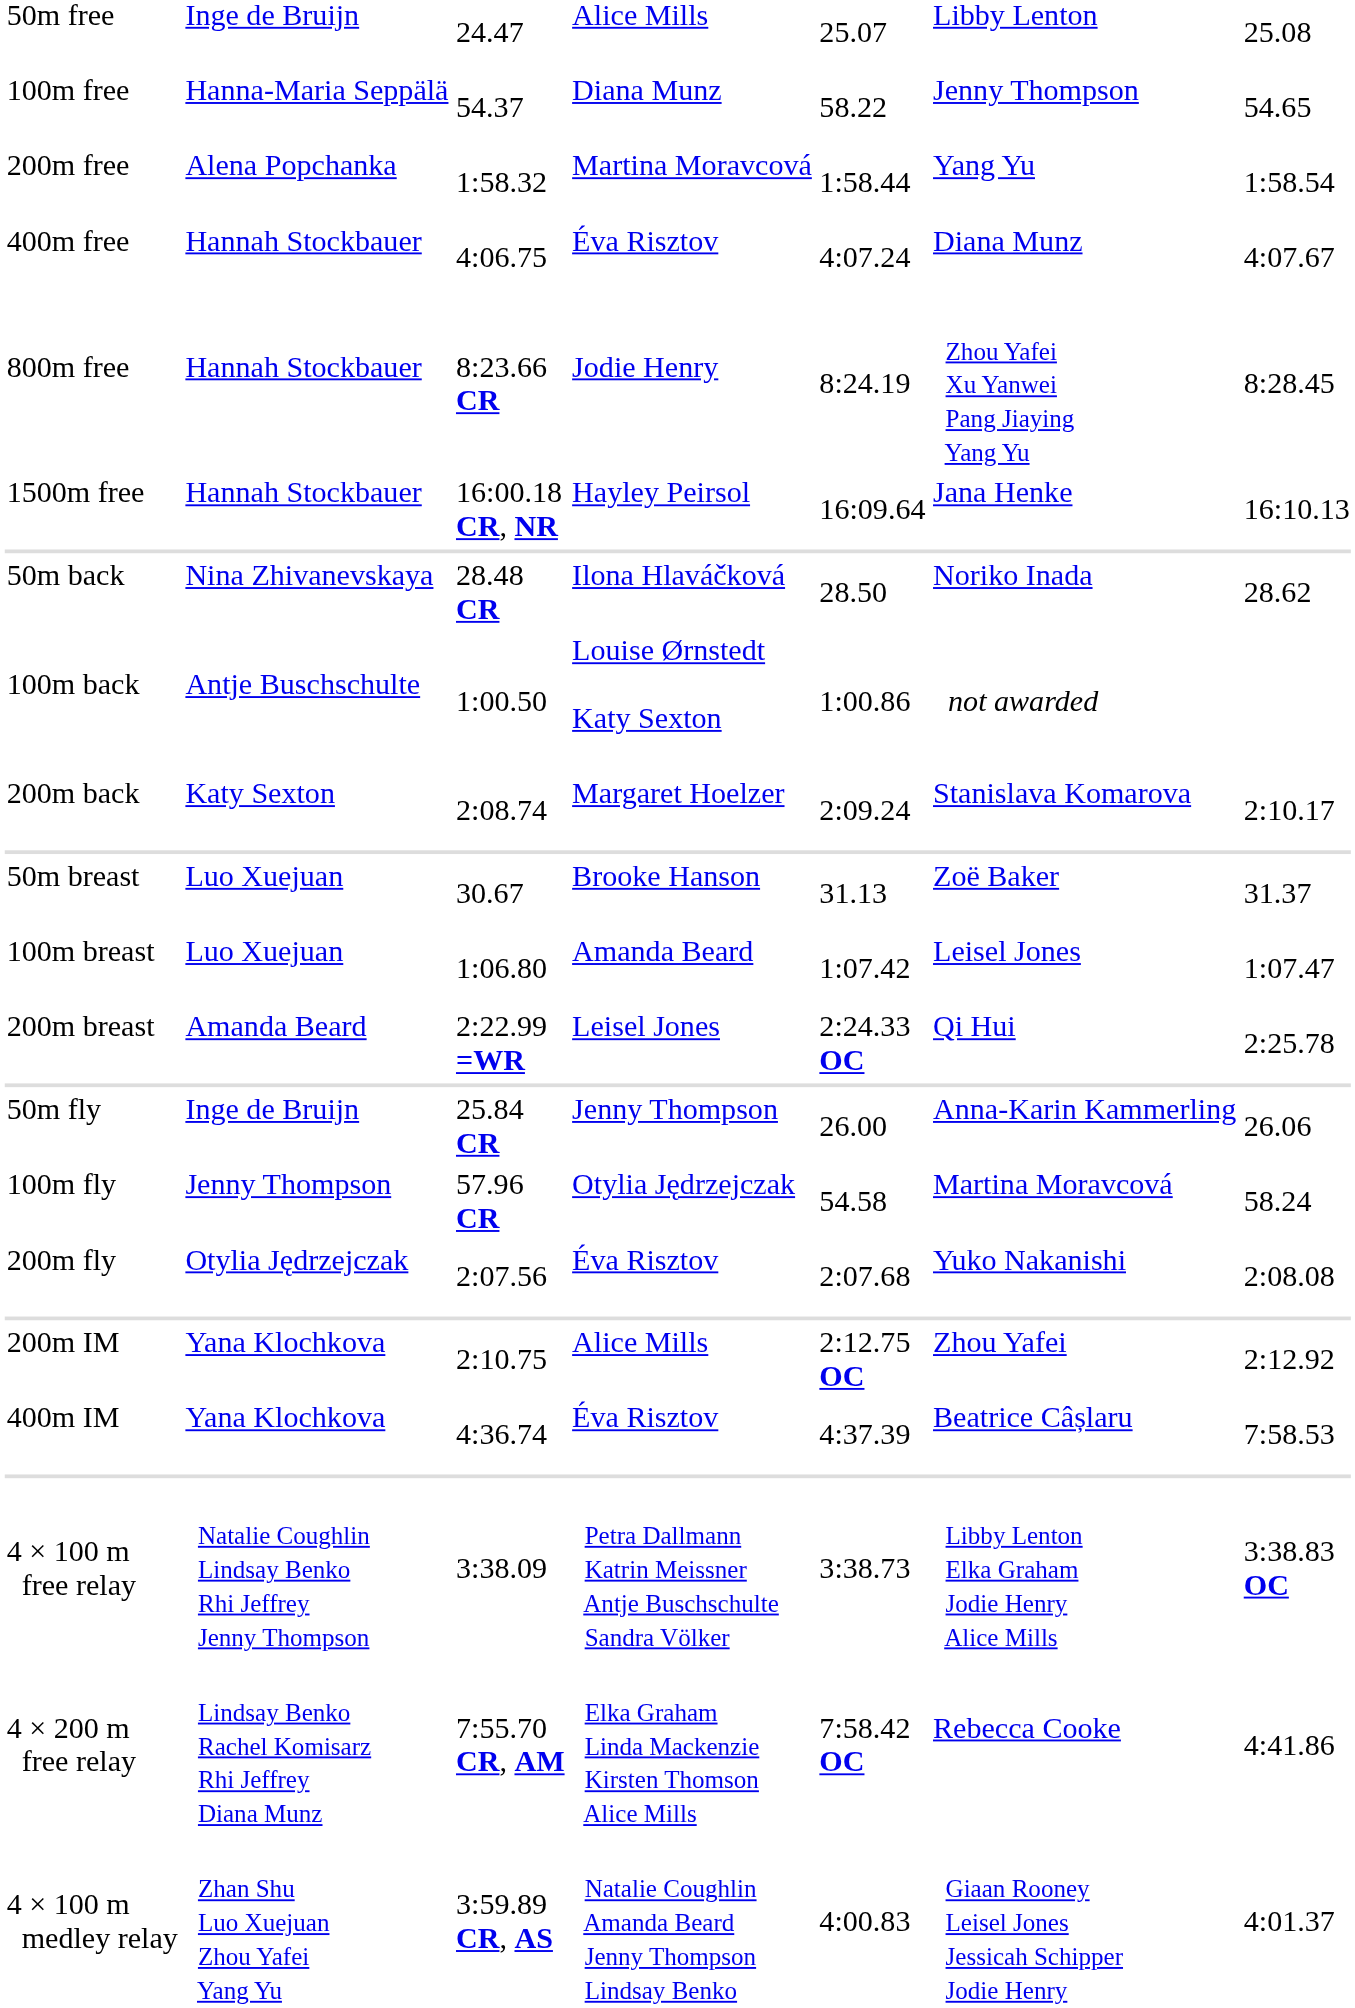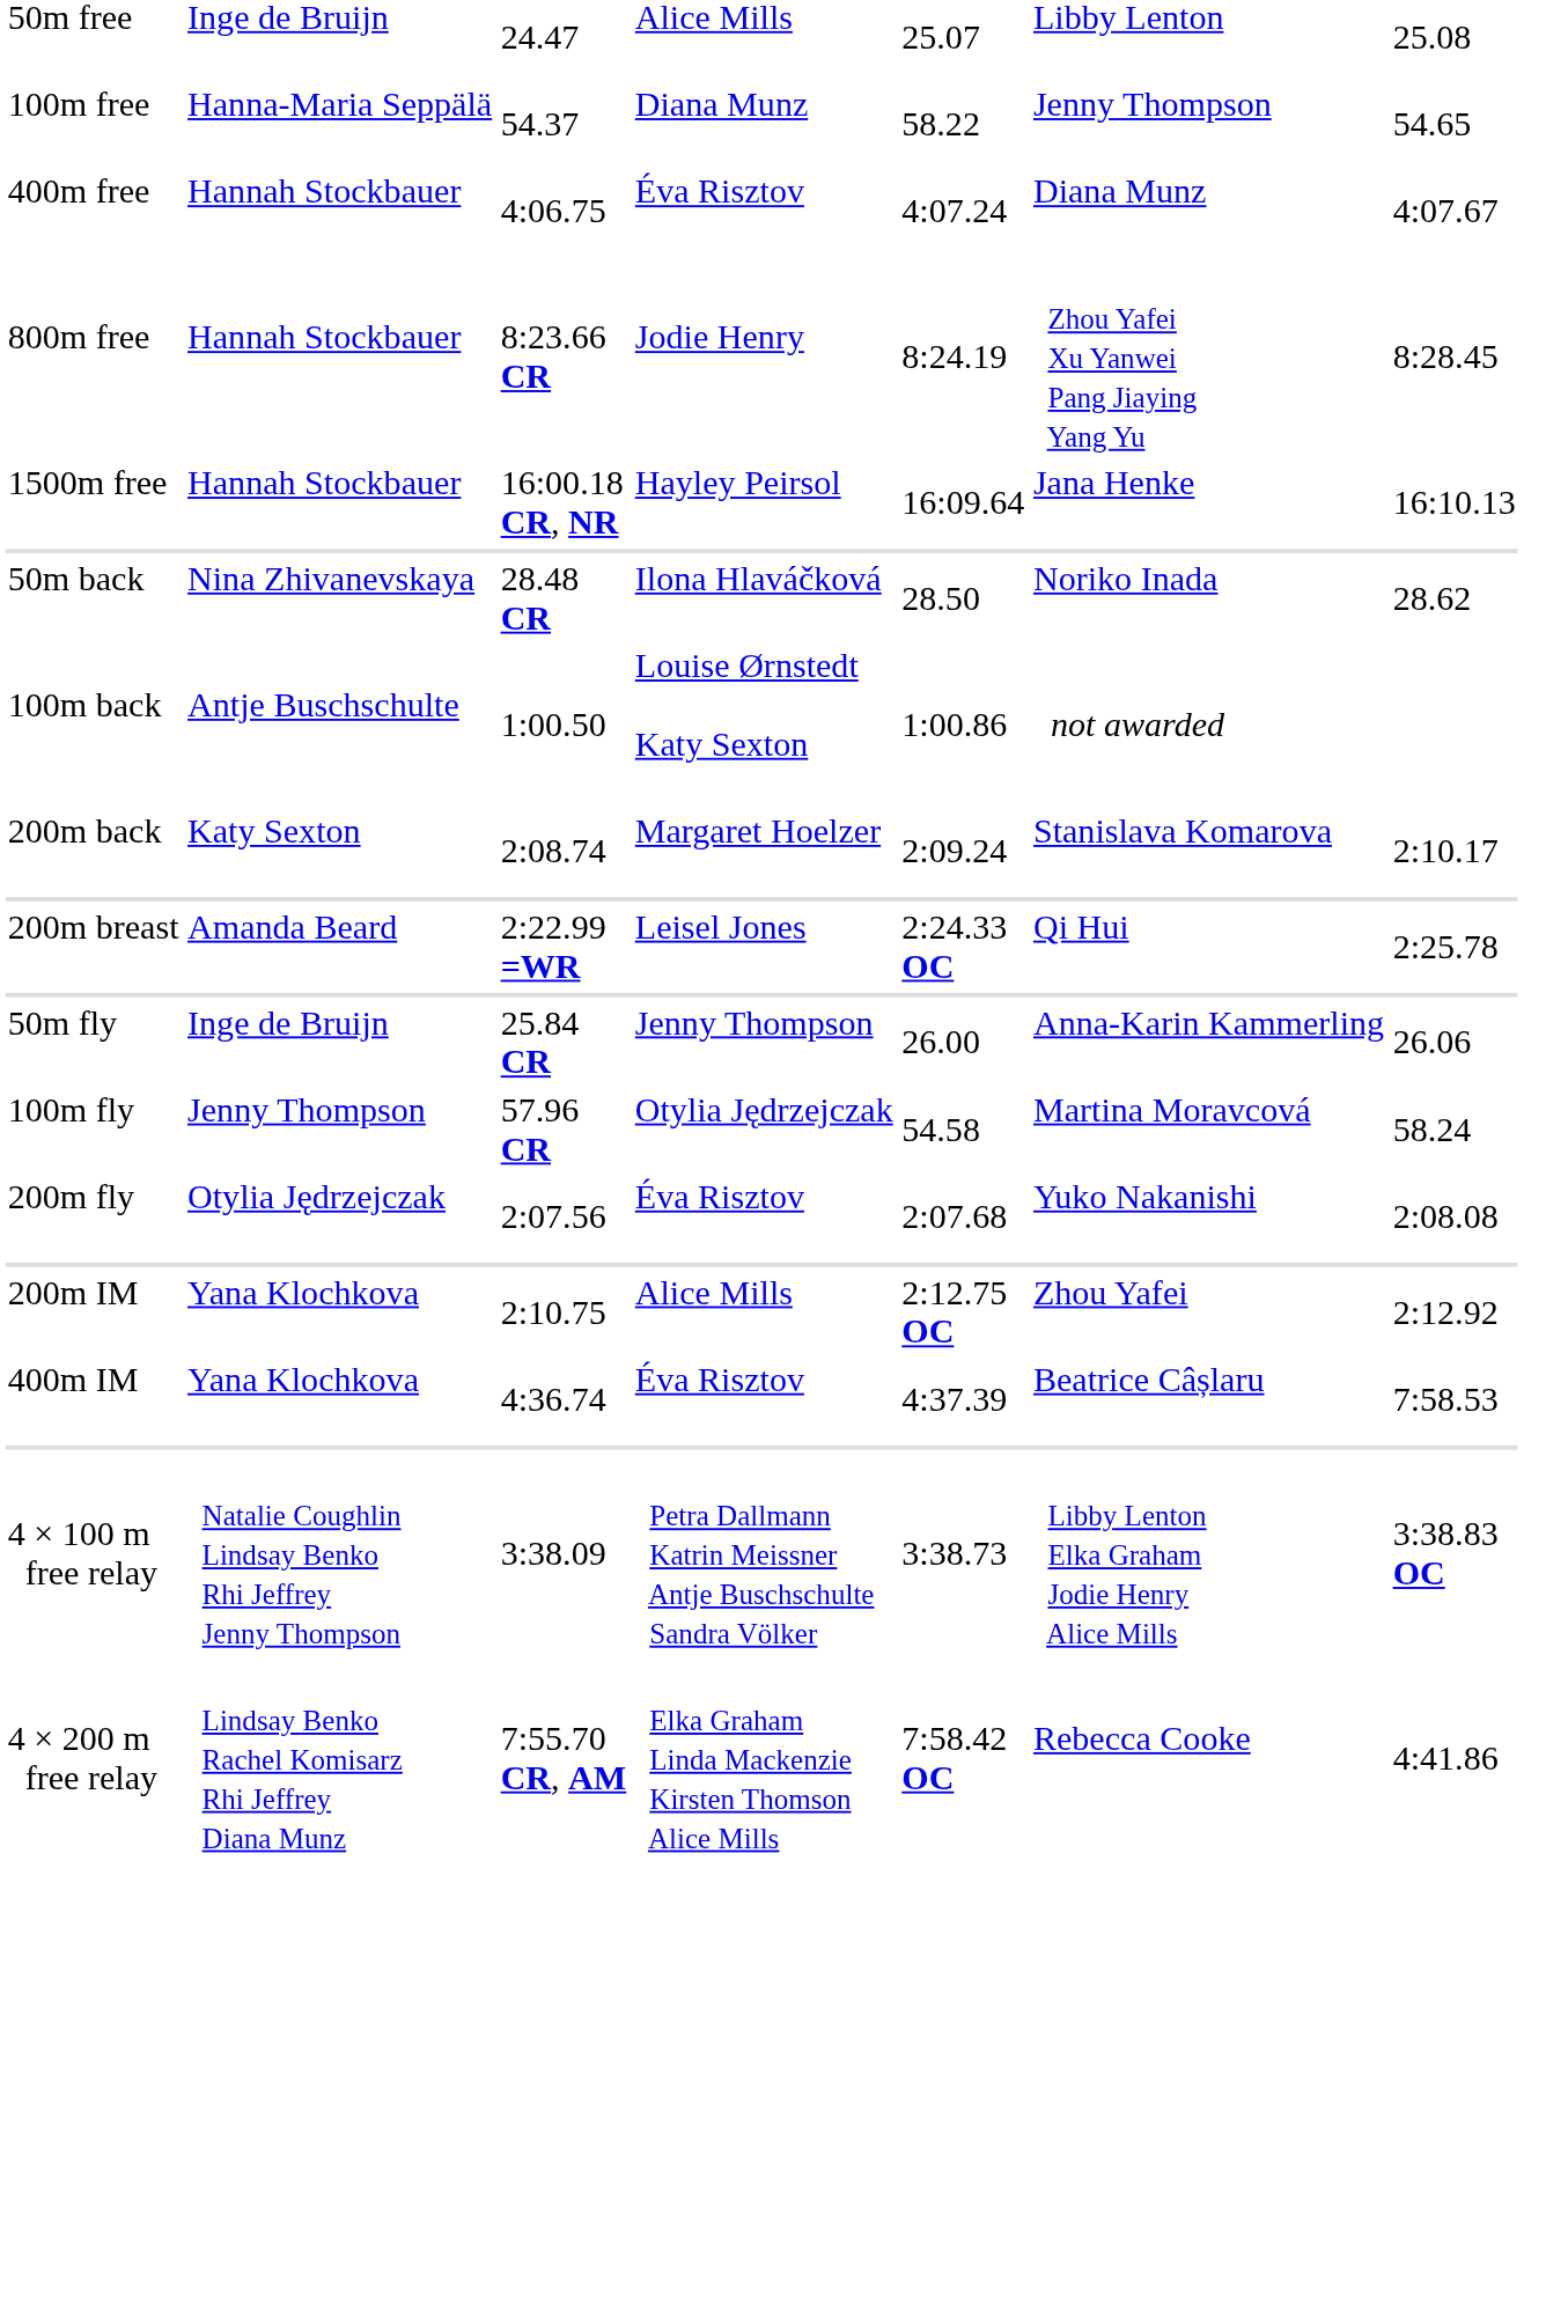 <table>
 <tr>
 <td>50m free <br>  </td>
 <td><a href='#'>Inge de Bruijn</a> <small><br>   </small></td>
 <td>24.47</td>
 <td><a href='#'>Alice Mills</a> <small><br>   </small></td>
 <td>25.07</td>
 <td><a href='#'>Libby Lenton</a> <small><br>   </small></td>
 <td>25.08</td>
 </tr>
 <tr>
 <td>100m free <br>  </td>
 <td><a href='#'>Hanna-Maria Seppälä</a> <small><br>   </small></td>
 <td>54.37</td>
 <td><a href='#'>Diana Munz</a> <small><br>   </small></td>
 <td>58.22</td>
 <td><a href='#'>Jenny Thompson</a> <small><br>   </small></td>
 <td>54.65</td>
-</tr>
-<tr>
-<td>200m free <br>  </td>
-<td><a href='#'>Alena Popchanka</a> <small><br>   </small></td>
-<td>1:58.32</td>
-<td><a href='#'>Martina Moravcová</a> <small><br>   </small></td>
-<td>1:58.44</td>
-<td><a href='#'>Yang Yu</a> <small><br>   </small></td>
-<td>1:58.54</td>
 </tr>
 <tr>
 <td>400m free <br>  </td>
 <td><a href='#'>Hannah Stockbauer</a> <small><br>   </small></td>
 <td>4:06.75</td>
 <td><a href='#'>Éva Risztov</a> <small><br>   </small></td>
 <td>4:07.24</td>
 <td><a href='#'>Diana Munz</a> <small><br>   </small></td>
 <td>4:07.67</td>
 </tr>
 <tr>
 <td>800m free <br>  </td>
 <td><a href='#'>Hannah Stockbauer</a> <small><br>   </small></td>
 <td>8:23.66<br><strong><a href='#'>CR</a></strong></td>
 <td><a href='#'>Jodie Henry</a> <small><br>   </small></td>
 <td>8:24.19</td>
 <td><br><small>  <a href='#'>Zhou Yafei</a><br>  <a href='#'>Xu Yanwei</a><br>  <a href='#'>Pang Jiaying</a><br>  <a href='#'>Yang Yu</a> </small></td>
 <td>8:28.45</td>
 </tr>
 <tr>
 <td>1500m free <br>  </td>
 <td><a href='#'>Hannah Stockbauer</a> <small><br>   </small></td>
 <td>16:00.18<br><strong><a href='#'>CR</a></strong>, <strong><a href='#'>NR</a></strong></td>
 <td><a href='#'>Hayley Peirsol</a> <small><br>   </small></td>
 <td>16:09.64</td>
 <td><a href='#'>Jana Henke</a> <small><br>   </small></td>
 <td>16:10.13</td>
 </tr>
 <tr bgcolor= #DDDDDD>
 <td colspan=7></td>
 </tr>
 <tr>
 <td>50m back <br>  </td>
 <td><a href='#'>Nina Zhivanevskaya</a> <small><br>   </small></td>
 <td>28.48<br><strong><a href='#'>CR</a></strong></td>
 <td><a href='#'>Ilona Hlaváčková</a> <small><br>   </small></td>
 <td>28.50</td>
 <td><a href='#'>Noriko Inada</a> <small><br>   </small></td>
 <td>28.62</td>
 </tr>
 <tr>
 <td>100m back <br>  </td>
 <td><a href='#'>Antje Buschschulte</a> <small><br>   </small></td>
 <td>1:00.50</td>
 <td><a href='#'>Louise Ørnstedt</a> <small><br>   </small> <br> <a href='#'>Katy Sexton</a> <small><br>   </small></td>
 <td>1:00.86</td>
 <td colspan=2>  <em>not awarded</em></td>
 </tr>
 <tr>
 <td>200m back <br>  </td>
 <td><a href='#'>Katy Sexton</a> <small><br>   </small></td>
 <td>2:08.74</td>
 <td><a href='#'>Margaret Hoelzer</a> <small><br>   </small></td>
 <td>2:09.24</td>
 <td><a href='#'>Stanislava Komarova</a> <small><br>   </small></td>
 <td>2:10.17</td>
 </tr>
 <tr bgcolor= #DDDDDD>
 <td colspan=7></td>
-</tr>
-<tr>
-<td>50m breast <br>  </td>
-<td><a href='#'>Luo Xuejuan</a> <small><br>   </small></td>
-<td>30.67</td>
-<td><a href='#'>Brooke Hanson</a> <small><br>   </small></td>
-<td>31.13</td>
-<td><a href='#'>Zoë Baker</a> <small><br>   </small></td>
-<td>31.37</td>
-</tr>
-<tr>
-<td>100m breast <br>  </td>
-<td><a href='#'>Luo Xuejuan</a> <small><br>   </small></td>
-<td>1:06.80</td>
-<td><a href='#'>Amanda Beard</a> <small><br>   </small></td>
-<td>1:07.42</td>
-<td><a href='#'>Leisel Jones</a> <small><br>   </small></td>
-<td>1:07.47</td>
 </tr>
 <tr>
 <td>200m breast <br>  </td>
 <td><a href='#'>Amanda Beard</a> <small><br>   </small></td>
 <td>2:22.99<br><strong><a href='#'>=WR</a></strong></td>
 <td><a href='#'>Leisel Jones</a> <small><br>   </small></td>
 <td>2:24.33<br><strong><a href='#'>OC</a></strong></td>
 <td><a href='#'>Qi Hui</a> <small><br>   </small></td>
 <td>2:25.78</td>
 </tr>
 <tr bgcolor= #DDDDDD>
 <td colspan=7></td>
 </tr>
 <tr>
 <td>50m fly <br>  </td>
 <td><a href='#'>Inge de Bruijn</a> <small><br>   </small></td>
 <td>25.84<br><strong><a href='#'>CR</a></strong></td>
 <td><a href='#'>Jenny Thompson</a> <small><br>   </small></td>
 <td>26.00</td>
 <td><a href='#'>Anna-Karin Kammerling</a> <small><br>   </small></td>
 <td>26.06</td>
 </tr>
 <tr>
 <td>100m fly <br>  </td>
 <td><a href='#'>Jenny Thompson</a> <small><br>   </small></td>
 <td>57.96<br><strong><a href='#'>CR</a></strong></td>
 <td><a href='#'>Otylia Jędrzejczak</a> <small><br>   </small></td>
 <td>54.58</td>
 <td><a href='#'>Martina Moravcová</a> <small><br>   </small></td>
 <td>58.24</td>
 </tr>
 <tr>
 <td>200m fly <br>  </td>
 <td><a href='#'>Otylia Jędrzejczak</a> <small><br>   </small></td>
 <td>2:07.56</td>
 <td><a href='#'>Éva Risztov</a> <small><br>   </small></td>
 <td>2:07.68</td>
 <td><a href='#'>Yuko Nakanishi</a> <small><br>   </small></td>
 <td>2:08.08</td>
 </tr>
 <tr bgcolor= #DDDDDD>
 <td colspan=7></td>
 </tr>
 <tr>
 <td>200m IM <br>  </td>
 <td><a href='#'>Yana Klochkova</a> <small><br>   </small></td>
 <td>2:10.75</td>
 <td><a href='#'>Alice Mills</a> <small><br>   </small></td>
 <td>2:12.75<br><strong><a href='#'>OC</a></strong></td>
 <td><a href='#'>Zhou Yafei</a> <small><br>   </small></td>
 <td>2:12.92</td>
 </tr>
 <tr>
 <td>400m IM <br>  </td>
 <td><a href='#'>Yana Klochkova</a> <small><br>   </small></td>
 <td>4:36.74</td>
 <td><a href='#'>Éva Risztov</a> <small><br>   </small></td>
 <td>4:37.39</td>
 <td><a href='#'>Beatrice Câșlaru</a> <small><br>   </small></td>
 <td>7:58.53</td>
 </tr>
 <tr bgcolor= #DDDDDD>
 <td colspan=7></td>
 </tr>
 <tr>
 <td>4 × 100 m <br>  free relay <br> </td>
 <td><br><small>  <a href='#'>Natalie Coughlin</a><br>  <a href='#'>Lindsay Benko</a><br>  <a href='#'>Rhi Jeffrey</a><br>  <a href='#'>Jenny Thompson</a> </small></td>
 <td>3:38.09</td>
 <td><br><small>  <a href='#'>Petra Dallmann</a><br>  <a href='#'>Katrin Meissner</a><br>  <a href='#'>Antje Buschschulte</a><br>  <a href='#'>Sandra Völker</a> </small></td>
 <td>3:38.73</td>
 <td><br><small>  <a href='#'>Libby Lenton</a><br>  <a href='#'>Elka Graham</a><br>  <a href='#'>Jodie Henry</a><br>  <a href='#'>Alice Mills</a> </small></td>
 <td>3:38.83<br><strong><a href='#'>OC</a></strong></td>
 </tr>
 <tr>
 <td>4 × 200 m <br>  free relay <br> </td>
 <td><br><small>  <a href='#'>Lindsay Benko</a><br>  <a href='#'>Rachel Komisarz</a><br>  <a href='#'>Rhi Jeffrey</a><br>  <a href='#'>Diana Munz</a> </small></td>
 <td>7:55.70<br><strong><a href='#'>CR</a></strong>, <strong><a href='#'>AM</a></strong></td>
 <td><br><small>  <a href='#'>Elka Graham</a><br>  <a href='#'>Linda Mackenzie</a><br>  <a href='#'>Kirsten Thomson</a><br>  <a href='#'>Alice Mills</a> </small></td>
 <td>7:58.42<br><strong><a href='#'>OC</a></strong></td>
 <td><a href='#'>Rebecca Cooke</a> <small><br>   </small></td>
 <td>4:41.86</td>
 </tr>
-<tr>
-<td>4 × 100 m <br>  medley relay <br> </td>
-<td><br><small>  <a href='#'>Zhan Shu</a><br>  <a href='#'>Luo Xuejuan</a><br>  <a href='#'>Zhou Yafei</a><br>  <a href='#'>Yang Yu</a> </small></td>
-<td>3:59.89<br><strong><a href='#'>CR</a></strong>, <strong><a href='#'>AS</a></strong></td>
-<td><br><small>  <a href='#'>Natalie Coughlin</a><br>  <a href='#'>Amanda Beard</a><br>  <a href='#'>Jenny Thompson</a><br>  <a href='#'>Lindsay Benko</a> </small></td>
-<td>4:00.83</td>
-<td><br><small>  <a href='#'>Giaan Rooney</a><br>  <a href='#'>Leisel Jones</a><br>  <a href='#'>Jessicah Schipper</a><br>  <a href='#'>Jodie Henry</a> </small></td>
-<td>4:01.37</td>
-</tr>
 </table>
